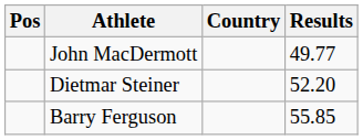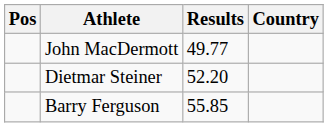 <table class="wikitable">
 <tr>
 <th>Pos</th>
 <th>Athlete</th>
+<th>Results</th>
 <th>Country</th>
-<th>Results</th>
 </tr>
 <tr>
 <td align="center"></td>
 <td>John MacDermott</td>
+<td>49.77</td>
 <td></td>
-<td>49.77</td>
 </tr>
 <tr>
 <td align="center"></td>
 <td>Dietmar Steiner</td>
+<td>52.20</td>
 <td></td>
-<td>52.20</td>
 </tr>
 <tr>
 <td align="center"></td>
 <td>Barry Ferguson</td>
+<td>55.85</td>
 <td></td>
-<td>55.85</td>
 </tr>
 </table>
